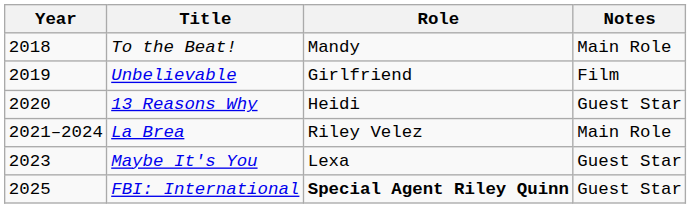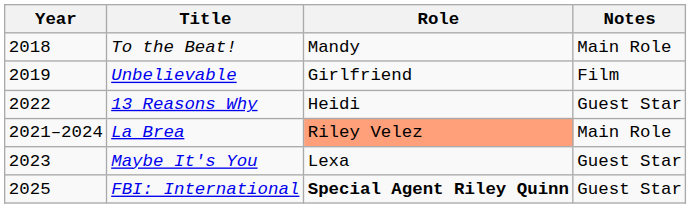 <table class="wikitable sortable">
 <tr>
 <th>Year</th>
 <th>Title</th>
 <th>Role</th>
 <th>Notes</th>
 </tr>
 <tr>
 <td>2018</td>
 <td><em>To the Beat!</em></td>
 <td>Mandy</td>
 <td>Main Role</td>
 </tr>
 <tr>
 <td>2019</td>
 <td><em><a href='#'>Unbelievable</a></em></td>
 <td>Girlfriend</td>
 <td>Film</td>
 </tr>
 <tr>
-<td>2020</td>
+<td>2022</td>
 <td><em><a href='#'>13 Reasons Why</a></em></td>
 <td>Heidi</td>
 <td>Guest Star</td>
 </tr>
 <tr>
 <td>2021–2024</td>
 <td><em><a href='#'>La Brea</a></em></td>
-<td>Riley Velez</td>
+<td style="background: lightsalmon;">Riley Velez</td>
 <td>Main Role</td>
 </tr>
 <tr>
 <td>2023</td>
 <td><em><a href='#'>Maybe It's You</a></em></td>
 <td>Lexa</td>
 <td>Guest Star</td>
 </tr>
 <tr>
 <td>2025</td>
 <td><em><a href='#'>FBI: International</a></em></td>
 <td><strong>Special Agent Riley Quinn</strong></td>
 <td>Guest Star</td>
 </tr>
 </table>
